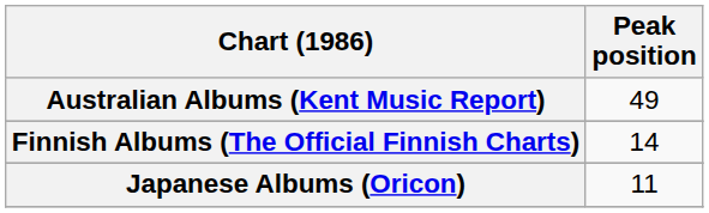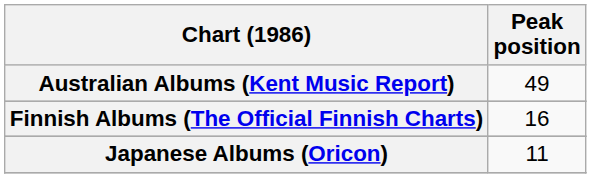 <table class="wikitable sortable plainrowheaders" style="text-align:center">
 <tr>
 <th scope=col>Chart (1986)</th>
 <th scope=col>Peak<br>position</th>
 </tr>
 <tr>
 <th scope=row>Australian Albums (<a href='#'>Kent Music Report</a>)</th>
 <td align="center">49</td>
 </tr>
 <tr>
 </tr>
 <tr>
 </tr>
 <tr>
 </tr>
 <tr>
 <th scope="row">Finnish Albums (<a href='#'>The Official Finnish Charts</a>)</th>
-<td align="center">14</td>
+<td align="center">16</td>
 </tr>
 <tr>
 </tr>
 <tr>
 <th scope=row>Japanese Albums (<a href='#'>Oricon</a>)</th>
 <td align="center">11</td>
 </tr>
 <tr>
 </tr>
 <tr>
 </tr>
 <tr>
 </tr>
 <tr>
 </tr>
 <tr>
 </tr>
 </table>
